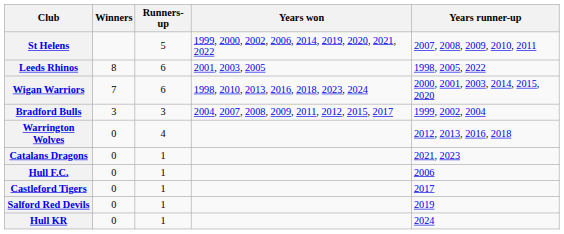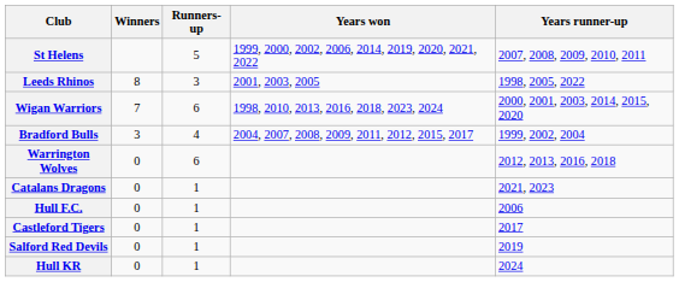 <table class="wikitable plainrowheaders sortable">
 <tr>
 <th scope=col>Club</th>
 <th scope=col>Winners</th>
 <th scope=col>Runners-up</th>
 <th scope=col>Years won</th>
 <th scope=col>Years runner-up</th>
 </tr>
 <tr>
 <th scope=row> <a href='#'>St Helens</a></th>
 <td style="text-align:center;"></td>
 <td style="text-align:center;">5</td>
 <td><a href='#'>1999</a>, <a href='#'>2000</a>, <a href='#'>2002</a>, <a href='#'>2006</a>, <a href='#'>2014</a>, <a href='#'>2019</a>, <a href='#'>2020</a>, <a href='#'>2021</a>, <a href='#'>2022</a></td>
 <td><a href='#'>2007</a>, <a href='#'>2008</a>, <a href='#'>2009</a>, <a href='#'>2010</a>, <a href='#'>2011</a></td>
 </tr>
 <tr>
 <th scope=row> <a href='#'>Leeds Rhinos</a></th>
 <td style="text-align:center;">8</td>
-<td style="text-align:center;">6</td>
+<td style="text-align:center;">3</td>
 <td><a href='#'>2001</a>, <a href='#'>2003</a>, <a href='#'>2005</a></td>
 <td><a href='#'>1998</a>, <a href='#'>2005</a>, <a href='#'>2022</a></td>
 </tr>
 <tr>
 <th scope=row> <a href='#'>Wigan Warriors</a></th>
 <td style="text-align:center;">7</td>
 <td style="text-align:center;">6</td>
 <td><a href='#'>1998</a>, <a href='#'>2010</a>, <a href='#'>2013</a>, <a href='#'>2016</a>, <a href='#'>2018</a>, <a href='#'>2023</a>,  <a href='#'>2024</a></td>
 <td><a href='#'>2000</a>, <a href='#'>2001</a>, <a href='#'>2003</a>, <a href='#'>2014</a>, <a href='#'>2015</a>, <a href='#'>2020</a></td>
 </tr>
 <tr>
 <th scope=row> <a href='#'>Bradford Bulls</a></th>
 <td style="text-align:center;">3</td>
-<td style="text-align:center;">3</td>
+<td style="text-align:center;">4</td>
 <td><a href='#'>2004</a>, <a href='#'>2007</a>, <a href='#'>2008</a>, <a href='#'>2009</a>, <a href='#'>2011</a>, <a href='#'>2012</a>, <a href='#'>2015</a>, <a href='#'>2017</a></td>
 <td><a href='#'>1999</a>, <a href='#'>2002</a>, <a href='#'>2004</a></td>
 </tr>
 <tr>
 <th scope=row> <a href='#'>Warrington Wolves</a></th>
 <td style="text-align:center;">0</td>
-<td style="text-align:center;">4</td>
+<td style="text-align:center;">6</td>
 <td></td>
 <td><a href='#'>2012</a>, <a href='#'>2013</a>, <a href='#'>2016</a>, <a href='#'>2018</a></td>
 </tr>
 <tr>
 <th scope=row> <a href='#'>Catalans Dragons</a></th>
 <td style="text-align:center;">0</td>
 <td style="text-align:center;">1</td>
 <td></td>
 <td><a href='#'>2021</a>, <a href='#'>2023</a></td>
 </tr>
 <tr>
 <th scope=row> <a href='#'>Hull F.C.</a></th>
 <td style="text-align:center;">0</td>
 <td style="text-align:center;">1</td>
 <td></td>
 <td><a href='#'>2006</a></td>
 </tr>
 <tr>
 <th scope=row> <a href='#'>Castleford Tigers</a></th>
 <td style="text-align:center;">0</td>
 <td style="text-align:center;">1</td>
 <td></td>
 <td><a href='#'>2017</a></td>
 </tr>
 <tr>
 <th scope=row> <a href='#'>Salford Red Devils</a></th>
 <td style="text-align:center;">0</td>
 <td style="text-align:center;">1</td>
 <td></td>
 <td><a href='#'>2019</a></td>
 </tr>
 <tr>
 <th scope=row> <a href='#'>Hull KR</a></th>
 <td style="text-align:center;">0</td>
 <td style="text-align:center;">1</td>
 <td></td>
 <td><a href='#'>2024</a></td>
 </tr>
 </table>
